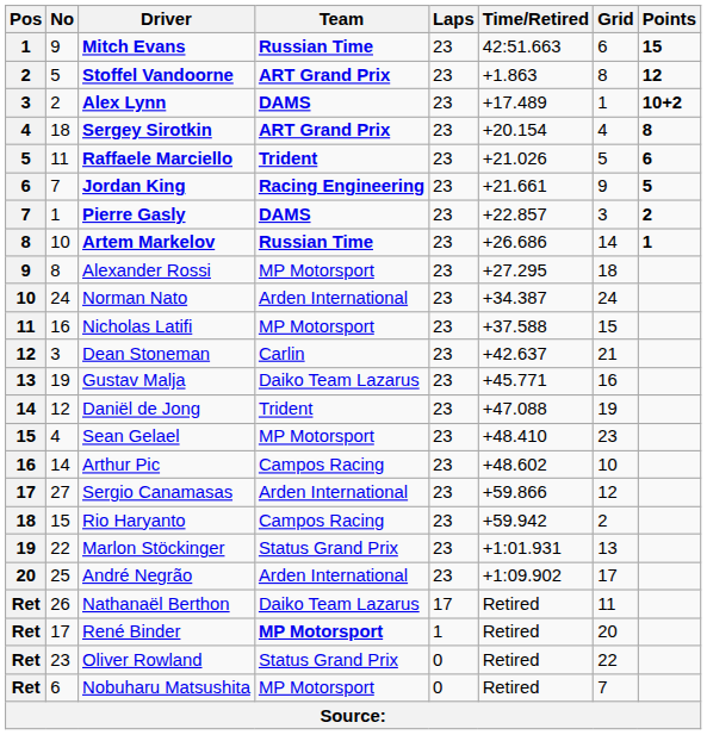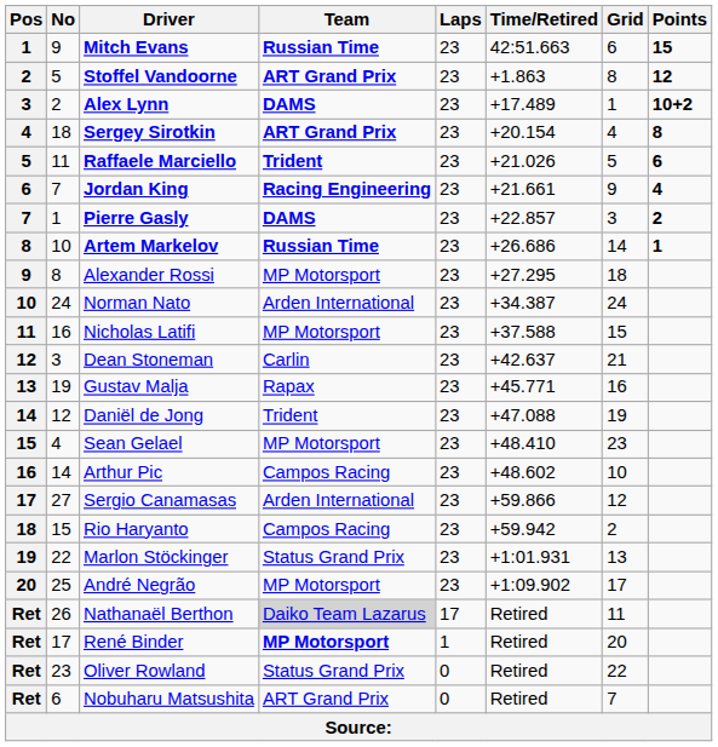 <table class="wikitable" style="font-size:85%">
 <tr>
 <th>Pos</th>
 <th>No</th>
 <th>Driver</th>
 <th>Team</th>
 <th>Laps</th>
 <th>Time/Retired</th>
 <th>Grid</th>
 <th>Points</th>
 </tr>
 <tr>
 <th>1</th>
 <td>9</td>
 <td> <strong><a href='#'>Mitch Evans</a></strong></td>
 <td><strong><a href='#'>Russian Time</a></strong></td>
 <td>23</td>
 <td>42:51.663</td>
 <td>6</td>
 <td><strong>15</strong></td>
 </tr>
 <tr>
 <th>2</th>
 <td>5</td>
 <td> <strong><a href='#'>Stoffel Vandoorne</a></strong></td>
 <td><strong><a href='#'>ART Grand Prix</a></strong></td>
 <td>23</td>
 <td>+1.863</td>
 <td>8</td>
 <td><strong>12</strong></td>
 </tr>
 <tr>
 <th>3</th>
 <td>2</td>
 <td> <strong><a href='#'>Alex Lynn</a></strong></td>
 <td><strong><a href='#'>DAMS</a></strong></td>
 <td>23</td>
 <td>+17.489</td>
 <td>1</td>
 <td><strong>10+2</strong></td>
 </tr>
 <tr>
 <th>4</th>
 <td>18</td>
 <td> <strong><a href='#'>Sergey Sirotkin</a></strong></td>
 <td><strong><a href='#'>ART Grand Prix</a></strong></td>
 <td>23</td>
 <td>+20.154</td>
 <td>4</td>
 <td><strong>8</strong></td>
 </tr>
 <tr>
 <th>5</th>
 <td>11</td>
 <td> <strong><a href='#'>Raffaele Marciello</a></strong></td>
 <td><strong><a href='#'>Trident</a></strong></td>
 <td>23</td>
 <td>+21.026</td>
 <td>5</td>
 <td><strong>6</strong></td>
 </tr>
 <tr>
 <th>6</th>
 <td>7</td>
 <td> <strong><a href='#'>Jordan King</a></strong></td>
 <td><strong><a href='#'>Racing Engineering</a></strong></td>
 <td>23</td>
 <td>+21.661</td>
 <td>9</td>
-<td><strong>5</strong></td>
+<td><strong>4</strong></td>
 </tr>
 <tr>
 <th>7</th>
 <td>1</td>
 <td> <strong><a href='#'>Pierre Gasly</a></strong></td>
 <td><strong><a href='#'>DAMS</a></strong></td>
 <td>23</td>
 <td>+22.857</td>
 <td>3</td>
 <td><strong>2</strong></td>
 </tr>
 <tr>
 <th>8</th>
 <td>10</td>
 <td> <strong><a href='#'>Artem Markelov</a></strong></td>
 <td><strong><a href='#'>Russian Time</a></strong></td>
 <td>23</td>
 <td>+26.686</td>
 <td>14</td>
 <td><strong>1</strong></td>
 </tr>
 <tr>
 <th>9</th>
 <td>8</td>
 <td> <a href='#'>Alexander Rossi</a></td>
 <td><a href='#'>MP Motorsport</a></td>
 <td>23</td>
 <td>+27.295</td>
 <td>18</td>
 <td></td>
 </tr>
 <tr>
 <th>10</th>
 <td>24</td>
 <td> <a href='#'>Norman Nato</a></td>
 <td><a href='#'>Arden International</a></td>
 <td>23</td>
 <td>+34.387</td>
 <td>24</td>
 <td></td>
 </tr>
 <tr>
 <th>11</th>
 <td>16</td>
 <td> <a href='#'>Nicholas Latifi</a></td>
 <td><a href='#'>MP Motorsport</a></td>
 <td>23</td>
 <td>+37.588</td>
 <td>15</td>
 <td></td>
 </tr>
 <tr>
 <th>12</th>
 <td>3</td>
 <td> <a href='#'>Dean Stoneman</a></td>
 <td><a href='#'>Carlin</a></td>
 <td>23</td>
 <td>+42.637</td>
 <td>21</td>
 <td></td>
 </tr>
 <tr>
 <th>13</th>
 <td>19</td>
 <td> <a href='#'>Gustav Malja</a></td>
-<td><a href='#'>Daiko Team Lazarus</a></td>
+<td><a href='#'>Rapax</a></td>
 <td>23</td>
 <td>+45.771</td>
 <td>16</td>
 <td></td>
 </tr>
 <tr>
 <th>14</th>
 <td>12</td>
 <td> <a href='#'>Daniël de Jong</a></td>
 <td><a href='#'>Trident</a></td>
 <td>23</td>
 <td>+47.088</td>
 <td>19</td>
 <td></td>
 </tr>
 <tr>
 <th>15</th>
 <td>4</td>
 <td> <a href='#'>Sean Gelael</a></td>
 <td><a href='#'>MP Motorsport</a></td>
 <td>23</td>
 <td>+48.410</td>
 <td>23</td>
 <td></td>
 </tr>
 <tr>
 <th>16</th>
 <td>14</td>
 <td> <a href='#'>Arthur Pic</a></td>
 <td><a href='#'>Campos Racing</a></td>
 <td>23</td>
 <td>+48.602</td>
 <td>10</td>
 <td></td>
 </tr>
 <tr>
 <th>17</th>
 <td>27</td>
 <td> <a href='#'>Sergio Canamasas</a></td>
 <td><a href='#'>Arden International</a></td>
 <td>23</td>
 <td>+59.866</td>
 <td>12</td>
 <td></td>
 </tr>
 <tr>
 <th>18</th>
 <td>15</td>
 <td> <a href='#'>Rio Haryanto</a></td>
 <td><a href='#'>Campos Racing</a></td>
 <td>23</td>
 <td>+59.942</td>
 <td>2</td>
 <td></td>
 </tr>
 <tr>
 <th>19</th>
 <td>22</td>
 <td> <a href='#'>Marlon Stöckinger</a></td>
 <td><a href='#'>Status Grand Prix</a></td>
 <td>23</td>
 <td>+1:01.931</td>
 <td>13</td>
 <td></td>
 </tr>
 <tr>
 <th>20</th>
 <td>25</td>
 <td> <a href='#'>André Negrão</a></td>
-<td><a href='#'>Arden International</a></td>
+<td><a href='#'>MP Motorsport</a></td>
 <td>23</td>
 <td>+1:09.902</td>
 <td>17</td>
 <td></td>
 </tr>
 <tr>
 <th>Ret</th>
 <td>26</td>
 <td> <a href='#'>Nathanaël Berthon</a></td>
-<td><a href='#'>Daiko Team Lazarus</a></td>
+<td style="background: lightgrey;"><a href='#'>Daiko Team Lazarus</a></td>
 <td>17</td>
 <td>Retired</td>
 <td>11</td>
 <td></td>
 </tr>
 <tr>
 <th>Ret</th>
 <td>17</td>
 <td> <a href='#'>René Binder</a></td>
 <td><strong><a href='#'>MP Motorsport</a></strong></td>
 <td>1</td>
 <td>Retired</td>
 <td>20</td>
 <td></td>
 </tr>
 <tr>
 <th>Ret</th>
 <td>23</td>
 <td> <a href='#'>Oliver Rowland</a></td>
 <td><a href='#'>Status Grand Prix</a></td>
 <td>0</td>
 <td>Retired</td>
 <td>22</td>
 <td></td>
 </tr>
 <tr>
 <th>Ret</th>
 <td>6</td>
 <td> <a href='#'>Nobuharu Matsushita</a></td>
-<td><a href='#'>MP Motorsport</a></td>
+<td><a href='#'>ART Grand Prix</a></td>
 <td>0</td>
 <td>Retired</td>
 <td>7</td>
 <td></td>
 </tr>
 <tr>
 <th colspan="8">Source:</th>
 </tr>
 </table>
